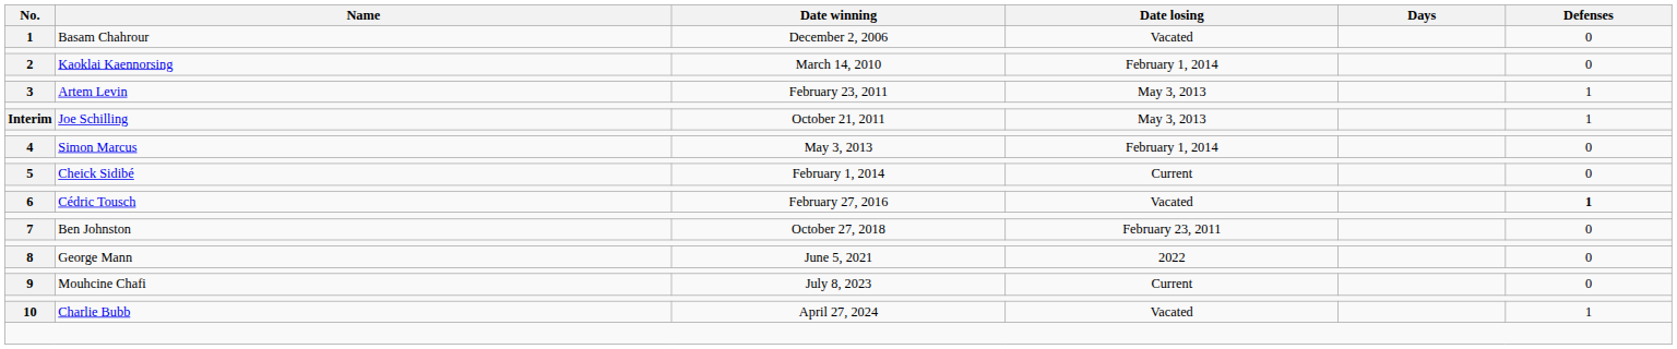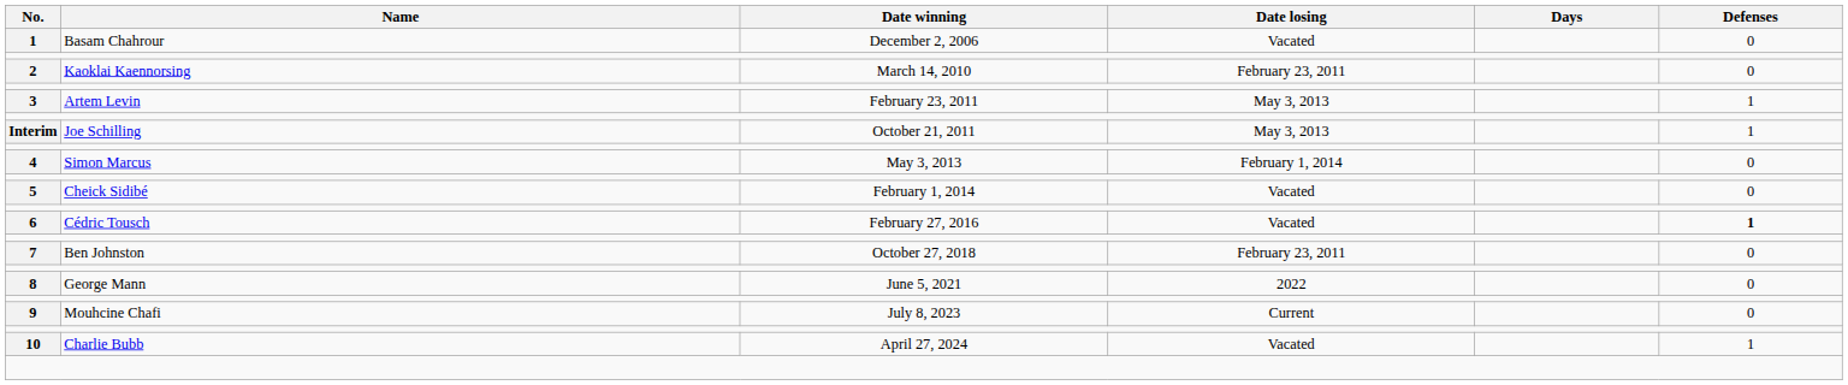 <table class="wikitable" width=100%>
 <tr>
 <th style="width:1%;">No.</th>
 <th style="width:37%;">Name</th>
 <th style="width:20%;">Date winning</th>
 <th style="width:20%;">Date losing</th>
 <th data-sort-type="number" style="width:10%;">Days</th>
 <th data-sort-type="number" style="width:10%;">Defenses</th>
 </tr>
 <tr align=center>
 <th>1</th>
 <td align=left> Basam Chahrour</td>
 <td>December 2, 2006</td>
 <td style="text-align:center;">Vacated</td>
 <td style="text-align:center;"></td>
 <td>0</td>
 </tr>
 <tr>
 <td colspan="6"></td>
 </tr>
 <tr align=center>
 <th>2</th>
 <td align=left> <a href='#'>Kaoklai Kaennorsing</a></td>
 <td>March 14, 2010</td>
-<td>February 1, 2014</td>
+<td>February 23, 2011</td>
 <td></td>
 <td>0</td>
 </tr>
 <tr>
 <td colspan="6"></td>
 </tr>
 <tr align=center>
 <th>3</th>
 <td align=left> <a href='#'>Artem Levin</a></td>
 <td>February 23, 2011</td>
 <td>May 3, 2013</td>
 <td></td>
 <td>1</td>
 </tr>
 <tr>
 <td colspan="6"></td>
 </tr>
 <tr align=center>
 <th>Interim</th>
 <td align=left> <a href='#'>Joe Schilling</a></td>
 <td>October 21, 2011</td>
 <td>May 3, 2013</td>
 <td></td>
 <td>1</td>
 </tr>
 <tr>
 <td colspan="6"></td>
 </tr>
 <tr align=center>
 <th>4</th>
 <td align=left> <a href='#'>Simon Marcus</a></td>
 <td>May 3, 2013</td>
 <td>February 1, 2014</td>
 <td></td>
 <td>0</td>
 </tr>
 <tr>
 <td colspan="6"></td>
 </tr>
 <tr align=center>
 <th>5</th>
 <td align=left> <a href='#'>Cheick Sidibé</a></td>
 <td>February 1, 2014</td>
-<td align=center>Current</td>
+<td style="text-align:center;">Vacated</td>
 <td style="text-align:center;"></td>
 <td>0</td>
 </tr>
 <tr>
 <td colspan="6"></td>
 </tr>
 <tr align=center>
 <th>6</th>
 <td align=left> <a href='#'>Cédric Tousch</a></td>
 <td>February 27, 2016</td>
 <td>Vacated</td>
 <td></td>
 <td><strong>1</strong></td>
 </tr>
 <tr>
 <td colspan="6"></td>
 </tr>
 <tr align=center>
 <th>7</th>
 <td align=left> Ben Johnston</td>
 <td>October 27, 2018</td>
 <td>February 23, 2011</td>
 <td></td>
 <td>0</td>
 </tr>
 <tr>
 <td colspan="6"></td>
 </tr>
 <tr>
 <th>8</th>
 <td align=left> George Mann</td>
 <td align=center>June 5, 2021</td>
 <td align=center>2022</td>
 <td align=center></td>
 <td align=center>0</td>
 </tr>
 <tr>
 <td colspan="6"></td>
 </tr>
 <tr>
 <th>9</th>
 <td align="left"> Mouhcine Chafi</td>
 <td align=center>July 8, 2023</td>
 <td align=center>Current</td>
 <td style="text-align:center;"></td>
 <td align="center">0</td>
 </tr>
 <tr>
 <td colspan="6"></td>
 </tr>
 <tr>
 <th>10</th>
 <td align="left"> <a href='#'>Charlie Bubb</a></td>
 <td align=center>April 27, 2024</td>
 <td align=center>Vacated</td>
 <td align=center></td>
 <td align=center>1</td>
 </tr>
 <tr>
 <td colspan="6"><br></td>
 </tr>
 </table>
